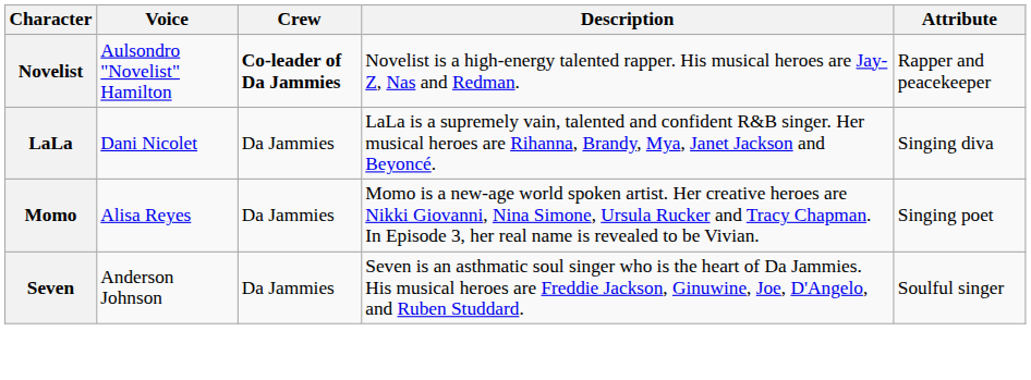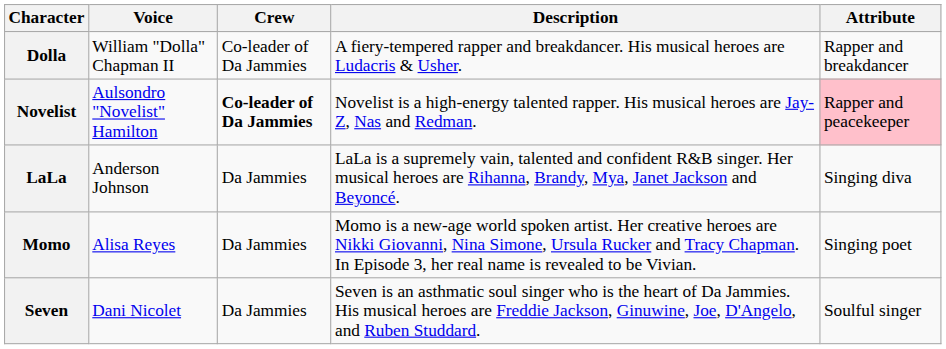 <table class="wikitable">
 <tr>
 <th>Character</th>
 <th>Voice</th>
 <th>Crew</th>
 <th>Description</th>
 <th>Attribute</th>
 </tr>
 <tr>
+<th>Dolla</th>
+<td>William "Dolla" Chapman II</td>
+<td>Co-leader of Da Jammies</td>
+<td>A fiery-tempered rapper and breakdancer. His musical heroes are <a href='#'>Ludacris</a> & <a href='#'>Usher</a>.</td>
+<td>Rapper and breakdancer</td>
+</tr>
+<tr>
 <th>Novelist</th>
 <td><a href='#'>Aulsondro "Novelist" Hamilton</a></td>
 <td><strong>Co-leader of Da Jammies</strong></td>
 <td>Novelist is a high-energy talented rapper. His musical heroes are <a href='#'>Jay-Z</a>, <a href='#'>Nas</a> and <a href='#'>Redman</a>.</td>
-<td>Rapper and peacekeeper</td>
+<td style="background: pink;">Rapper and peacekeeper</td>
 </tr>
 <tr>
 <th>LaLa</th>
-<td><a href='#'>Dani Nicolet</a></td>
+<td>Anderson Johnson</td>
 <td>Da Jammies</td>
 <td>LaLa is a supremely vain, talented and confident R&B singer. Her musical heroes are <a href='#'>Rihanna</a>, <a href='#'>Brandy</a>, <a href='#'>Mya</a>, <a href='#'>Janet Jackson</a> and <a href='#'>Beyoncé</a>.</td>
 <td>Singing diva</td>
 </tr>
 <tr>
 <th>Momo</th>
 <td><a href='#'>Alisa Reyes</a></td>
 <td>Da Jammies</td>
 <td>Momo is a new-age world spoken artist. Her creative heroes are <a href='#'>Nikki Giovanni</a>, <a href='#'>Nina Simone</a>, <a href='#'>Ursula Rucker</a> and <a href='#'>Tracy Chapman</a>. In Episode 3, her real name is revealed to be Vivian.</td>
 <td>Singing poet</td>
 </tr>
 <tr>
 <th>Seven</th>
-<td>Anderson Johnson</td>
+<td><a href='#'>Dani Nicolet</a></td>
 <td>Da Jammies</td>
 <td>Seven is an asthmatic soul singer who is the heart of Da Jammies. His musical heroes are <a href='#'>Freddie Jackson</a>, <a href='#'>Ginuwine</a>, <a href='#'>Joe</a>, <a href='#'>D'Angelo</a>, and <a href='#'>Ruben Studdard</a>.</td>
 <td>Soulful singer</td>
 </tr>
 </table>
